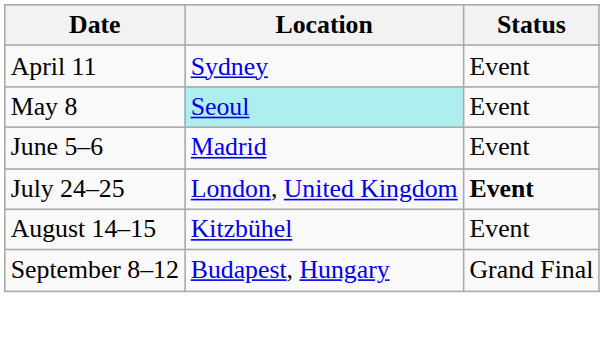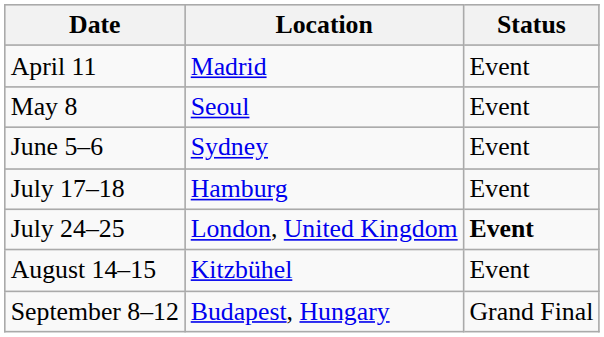 <table class="wikitable">
 <tr>
 <th>Date</th>
 <th>Location</th>
 <th>Status</th>
 </tr>
 <tr>
 <td>April 11</td>
+<td> <a href='#'>Madrid</a></td>
+<td>Event</td>
+</tr>
+<tr>
+<td>May 8</td>
+<td> <a href='#'>Seoul</a></td>
+<td>Event</td>
+</tr>
+<tr>
+<td>June 5–6</td>
 <td> <a href='#'>Sydney</a></td>
 <td>Event</td>
 </tr>
 <tr>
-<td>May 8</td>
-<td style="background: paleturquoise;"> <a href='#'>Seoul</a></td>
-<td>Event</td>
-</tr>
-<tr>
-<td>June 5–6</td>
-<td> <a href='#'>Madrid</a></td>
+<td>July 17–18</td>
+<td> <a href='#'>Hamburg</a></td>
 <td>Event</td>
 </tr>
 <tr>
 <td>July 24–25</td>
 <td> <a href='#'>London</a>, <a href='#'>United Kingdom</a></td>
 <td><strong>Event</strong></td>
 </tr>
 <tr>
 <td>August 14–15</td>
 <td> <a href='#'>Kitzbühel</a></td>
 <td>Event</td>
 </tr>
 <tr>
 <td>September 8–12</td>
 <td> <a href='#'>Budapest</a>, <a href='#'>Hungary</a></td>
 <td>Grand Final</td>
 </tr>
 </table>
